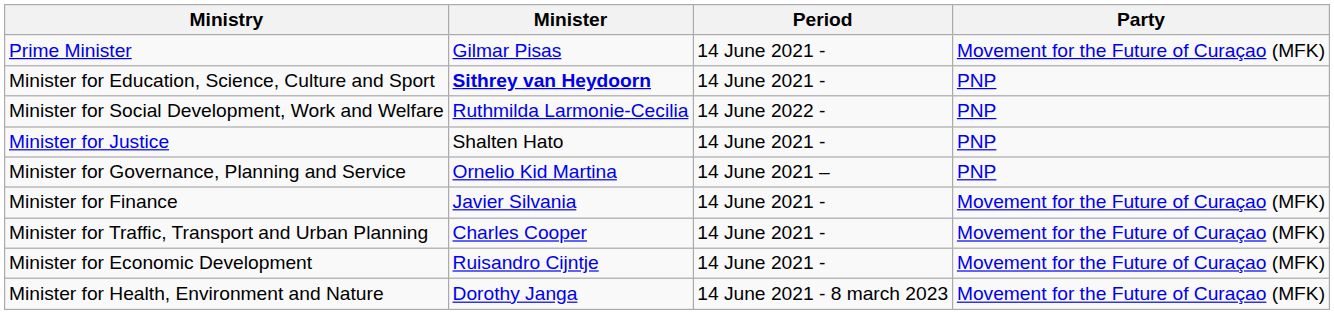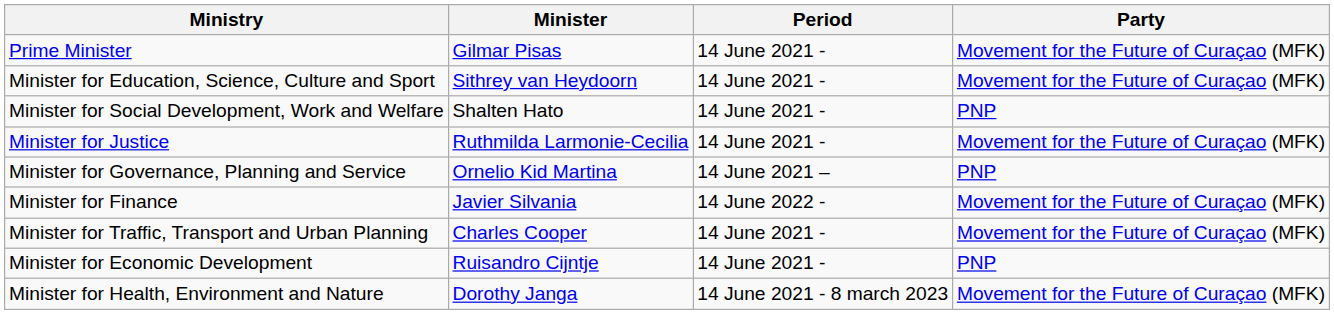 <table class="wikitable">
 <tr>
 <th>Ministry</th>
 <th>Minister</th>
 <th>Period</th>
 <th>Party</th>
 </tr>
 <tr>
 <td><a href='#'>Prime Minister</a></td>
 <td><a href='#'>Gilmar Pisas</a></td>
 <td>14 June 2021 -</td>
 <td><a href='#'>Movement for the Future of Curaçao</a> (MFK)</td>
 </tr>
 <tr>
 <td>Minister for Education, Science, Culture and Sport</td>
-<td><strong><a href='#'>Sithrey van Heydoorn</a></strong></td>
+<td><a href='#'>Sithrey van Heydoorn</a></td>
+<td>14 June 2021 -</td>
+<td><a href='#'>Movement for the Future of Curaçao</a> (MFK)</td>
+</tr>
+<tr>
+<td>Minister for Social Development, Work and Welfare</td>
+<td>Shalten Hato</td>
 <td>14 June 2021 -</td>
 <td><a href='#'>PNP</a></td>
 </tr>
 <tr>
-<td>Minister for Social Development, Work and Welfare</td>
+<td><a href='#'>Minister for Justice</a></td>
 <td><a href='#'> Ruthmilda Larmonie-Cecilia</a></td>
-<td>14 June 2022 -</td>
-<td><a href='#'>PNP</a></td>
-</tr>
-<tr>
-<td><a href='#'>Minister for Justice</a></td>
-<td>Shalten Hato</td>
 <td>14 June 2021 -</td>
-<td><a href='#'>PNP</a></td>
+<td><a href='#'>Movement for the Future of Curaçao</a> (MFK)</td>
 </tr>
 <tr>
 <td>Minister for Governance, Planning and Service</td>
 <td><a href='#'>Ornelio Kid Martina</a></td>
 <td>14 June 2021 –</td>
 <td><a href='#'>PNP</a></td>
 </tr>
 <tr>
 <td>Minister for Finance</td>
 <td><a href='#'>Javier Silvania</a></td>
-<td>14 June 2021 -</td>
+<td>14 June 2022 -</td>
 <td><a href='#'>Movement for the Future of Curaçao</a> (MFK)</td>
 </tr>
 <tr>
 <td>Minister for Traffic, Transport and Urban Planning</td>
 <td><a href='#'>Charles Cooper</a></td>
 <td>14 June 2021 -</td>
 <td><a href='#'>Movement for the Future of Curaçao</a> (MFK)</td>
 </tr>
 <tr>
 <td>Minister for Economic Development</td>
 <td><a href='#'>Ruisandro Cijntje</a></td>
 <td>14 June 2021 -</td>
-<td><a href='#'>Movement for the Future of Curaçao</a> (MFK)</td>
+<td><a href='#'>PNP</a></td>
 </tr>
 <tr>
 <td>Minister for Health, Environment and Nature</td>
 <td><a href='#'>Dorothy Janga</a></td>
 <td>14 June 2021 - 8 march 2023</td>
 <td><a href='#'>Movement for the Future of Curaçao</a> (MFK)</td>
 </tr>
 </table>
